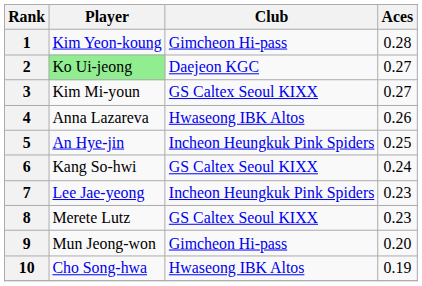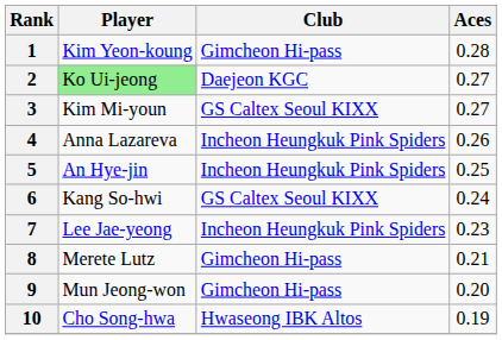 <table class=wikitable>
 <tr>
 <th>Rank</th>
 <th>Player</th>
 <th>Club</th>
 <th>Aces</th>
 </tr>
 <tr>
 <th>1</th>
 <td> <a href='#'>Kim Yeon-koung</a></td>
 <td><a href='#'>Gimcheon Hi-pass</a></td>
 <td align=center>0.28</td>
 </tr>
 <tr>
 <th>2</th>
 <td style="background: lightgreen;"> Ko Ui-jeong</td>
 <td><a href='#'>Daejeon KGC</a></td>
 <td align=center>0.27</td>
 </tr>
 <tr>
 <th>3</th>
 <td> Kim Mi-youn</td>
 <td><a href='#'>GS Caltex Seoul KIXX</a></td>
 <td align=center>0.27</td>
 </tr>
 <tr>
 <th>4</th>
 <td> Anna Lazareva</td>
-<td><a href='#'>Hwaseong IBK Altos</a></td>
+<td><a href='#'>Incheon Heungkuk Pink Spiders</a></td>
 <td align=center>0.26</td>
 </tr>
 <tr>
 <th>5</th>
 <td> <a href='#'>An Hye-jin</a></td>
 <td><a href='#'>Incheon Heungkuk Pink Spiders</a></td>
 <td align=center>0.25</td>
 </tr>
 <tr>
 <th>6</th>
 <td> Kang So-hwi</td>
 <td><a href='#'>GS Caltex Seoul KIXX</a></td>
 <td align=center>0.24</td>
 </tr>
 <tr>
 <th>7</th>
 <td> <a href='#'>Lee Jae-yeong</a></td>
 <td><a href='#'>Incheon Heungkuk Pink Spiders</a></td>
 <td align=center>0.23</td>
 </tr>
 <tr>
 <th>8</th>
 <td> Merete Lutz</td>
-<td><a href='#'>GS Caltex Seoul KIXX</a></td>
-<td align=center>0.23</td>
+<td><a href='#'>Gimcheon Hi-pass</a></td>
+<td align=center>0.21</td>
 </tr>
 <tr>
 <th>9</th>
 <td> Mun Jeong-won</td>
 <td><a href='#'>Gimcheon Hi-pass</a></td>
 <td align=center>0.20</td>
 </tr>
 <tr>
 <th>10</th>
 <td> <a href='#'>Cho Song-hwa</a></td>
 <td><a href='#'>Hwaseong IBK Altos</a></td>
 <td align=center>0.19</td>
 </tr>
 <tr>
 </tr>
 </table>
